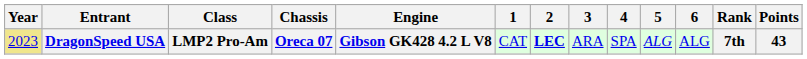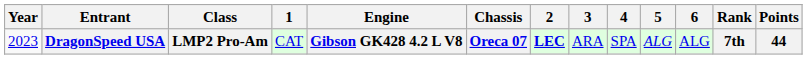 <table class="wikitable" style="text-align:center; font-size:85%">
 <tr>
 <th>Year</th>
 <th>Entrant</th>
 <th>Class</th>
+<th>1</th>
+<th>Engine</th>
 <th>Chassis</th>
-<th>Engine</th>
-<th>1</th>
 <th>2</th>
 <th>3</th>
 <th>4</th>
 <th>5</th>
 <th>6</th>
 <th>Rank</th>
 <th>Points</th>
 </tr>
 <tr>
-<td style="background: khaki;"><a href='#'>2023</a></td>
+<td><a href='#'>2023</a></td>
 <th nowrap><a href='#'>DragonSpeed USA</a></th>
 <th>LMP2 Pro-Am</th>
+<td style="background:#DFFFDF;"><a href='#'>CAT</a><br></td>
+<th nowrap><a href='#'>Gibson</a> GK428 4.2 L V8</th>
 <th nowrap><a href='#'>Oreca 07</a></th>
-<th nowrap><a href='#'>Gibson</a> GK428 4.2 L V8</th>
-<td style="background:#DFFFDF;"><a href='#'>CAT</a><br></td>
 <td style="background:#DFFFDF;"><strong><a href='#'>LEC</a><br></strong></td>
 <td style="background:#DFFFDF;"><a href='#'>ARA</a><br></td>
 <td style="background:#DFFFDF;"><a href='#'>SPA</a><br></td>
 <td style="background:#DFFFDF;"><em><a href='#'>ALG</a></em><br></td>
 <td style="background:#DFFFDF;"><a href='#'>ALG</a><br></td>
 <th>7th</th>
-<th>43</th>
+<th>44</th>
 </tr>
 </table>
